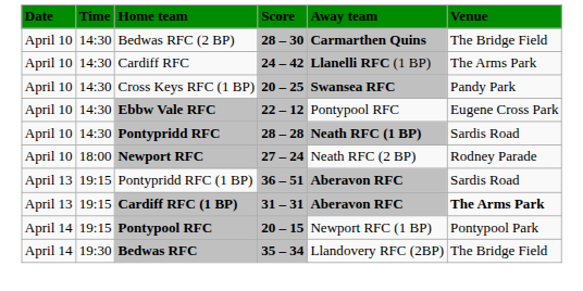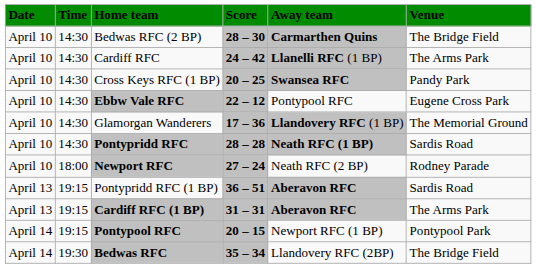 <table class="wikitable" style="margin:0.5em auto; font-size:95%">
 <tr bgcolor="#008B00">
 <td><strong>Date</strong></td>
 <td><strong>Time</strong></td>
 <td><strong>Home team</strong></td>
 <td><strong>Score</strong></td>
 <td><strong>Away team</strong></td>
 <td><strong>Venue</strong></td>
 </tr>
 <tr>
 <td>April 10</td>
 <td>14:30</td>
 <td>Bedwas RFC (2 BP)</td>
 <td bgcolor="silver"><strong>28 – 30</strong></td>
 <td bgcolor="silver"><strong>Carmarthen Quins</strong></td>
 <td>The Bridge Field</td>
 </tr>
 <tr>
 <td>April 10</td>
 <td>14:30</td>
 <td>Cardiff RFC</td>
 <td bgcolor="silver"><strong>24 – 42</strong></td>
 <td bgcolor="silver"><strong>Llanelli RFC</strong> (1 BP)</td>
 <td>The Arms Park</td>
 </tr>
 <tr>
 <td>April 10</td>
 <td>14:30</td>
 <td>Cross Keys RFC (1 BP)</td>
 <td bgcolor="silver"><strong>20 – 25</strong></td>
 <td bgcolor="silver"><strong>Swansea RFC</strong></td>
 <td>Pandy Park</td>
 </tr>
 <tr>
 <td>April 10</td>
 <td>14:30</td>
 <td bgcolor="silver"><strong>Ebbw Vale RFC</strong></td>
 <td bgcolor="silver"><strong>22 – 12</strong></td>
 <td>Pontypool RFC</td>
 <td>Eugene Cross Park</td>
 </tr>
 <tr>
 <td>April 10</td>
 <td>14:30</td>
+<td>Glamorgan Wanderers</td>
+<td bgcolor="silver"><strong>17 – 36</strong></td>
+<td bgcolor="silver"><strong>Llandovery RFC</strong> (1 BP)</td>
+<td>The Memorial Ground</td>
+</tr>
+<tr>
+<td>April 10</td>
+<td>14:30</td>
 <td bgcolor="silver"><strong>Pontypridd RFC</strong></td>
 <td bgcolor="silver"><strong>28 – 28</strong></td>
 <td bgcolor="silver"><strong>Neath RFC (1 BP)</strong></td>
 <td>Sardis Road</td>
 </tr>
 <tr>
 <td>April 10</td>
 <td>18:00</td>
 <td bgcolor="silver"><strong>Newport RFC</strong></td>
 <td bgcolor="silver"><strong>27 – 24</strong></td>
 <td>Neath RFC (2 BP)</td>
 <td>Rodney Parade</td>
 </tr>
 <tr>
 <td>April 13</td>
 <td>19:15</td>
 <td>Pontypridd RFC (1 BP)</td>
 <td bgcolor="silver"><strong>36 – 51</strong></td>
 <td bgcolor="silver"><strong>Aberavon RFC</strong></td>
 <td>Sardis Road</td>
 </tr>
 <tr>
 <td>April 13</td>
 <td>19:15</td>
 <td bgcolor="silver"><strong>Cardiff RFC (1 BP)</strong></td>
 <td bgcolor="silver"><strong>31 – 31</strong></td>
 <td bgcolor="silver"><strong>Aberavon RFC</strong></td>
-<td><strong>The Arms Park</strong></td>
+<td>The Arms Park</td>
 </tr>
 <tr>
 <td>April 14</td>
 <td>19:15</td>
 <td bgcolor="silver"><strong>Pontypool RFC</strong></td>
 <td bgcolor="silver"><strong>20 – 15</strong></td>
 <td>Newport RFC (1 BP)</td>
 <td>Pontypool Park</td>
 </tr>
 <tr>
 <td>April 14</td>
 <td>19:30</td>
 <td bgcolor="silver"><strong>Bedwas RFC</strong></td>
 <td bgcolor="silver"><strong>35 – 34</strong></td>
 <td>Llandovery RFC (2BP)</td>
 <td>The Bridge Field</td>
 </tr>
 </table>
